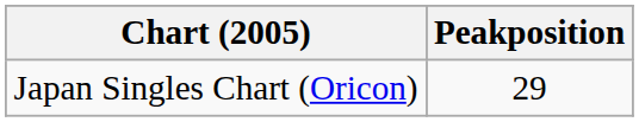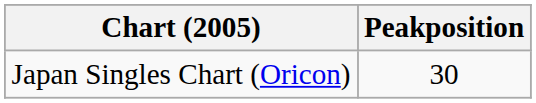 <table class="wikitable">
 <tr>
 <th>Chart (2005)</th>
 <th>Peakposition</th>
 </tr>
 <tr>
 <td>Japan Singles Chart (<a href='#'>Oricon</a>)</td>
-<td align="center">29</td>
+<td align="center">30</td>
 </tr>
 </table>
